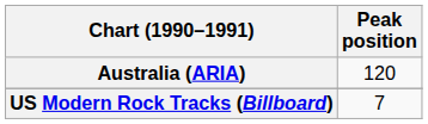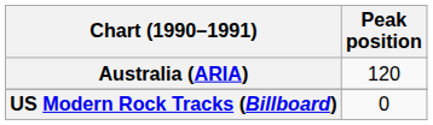 <table class="wikitable sortable plainrowheaders" style="text-align:center">
 <tr>
 <th>Chart (1990–1991)</th>
 <th>Peak<br>position</th>
 </tr>
 <tr>
 <th scope="row">Australia (<a href='#'>ARIA</a>)</th>
 <td>120</td>
 </tr>
 <tr>
 </tr>
 <tr>
 </tr>
 <tr>
 </tr>
 <tr>
 </tr>
 <tr>
 </tr>
 <tr>
 </tr>
 <tr>
 <th scope="row">US <a href='#'>Modern Rock Tracks</a> (<em><a href='#'>Billboard</a></em>)</th>
-<td>7</td>
+<td>0</td>
 </tr>
 </table>
